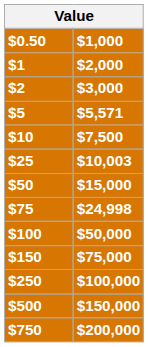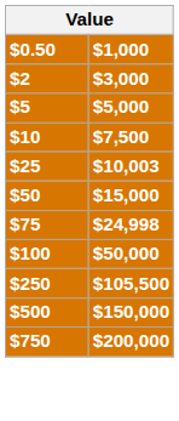 <table class="wikitable" style="color:#fff;">
 <tr>
 <th colspan="2" style="color:#000;"><strong>Value</strong></th>
 </tr>
 <tr style="background:#d77600;">
 <td style="width:65px; "><strong>$0.50</strong></td>
 <td><strong>$1,000</strong></td>
 </tr>
 <tr style="background:#d77600;">
-<td><strong>$1</strong></td>
-<td><strong>$2,000</strong></td>
-</tr>
-<tr style="background:#d77600;">
 <td><strong>$2</strong></td>
 <td><strong>$3,000</strong></td>
 </tr>
 <tr style="background:#d77600;">
 <td><strong>$5</strong></td>
-<td><strong>$5,571</strong></td>
+<td><strong>$5,000</strong></td>
 </tr>
 <tr style="background:#d77600;">
 <td><strong>$10</strong></td>
 <td><strong>$7,500</strong></td>
 </tr>
 <tr style="background:#d77600;">
 <td><strong>$25</strong></td>
 <td><strong>$10,003</strong></td>
 </tr>
 <tr style="background:#d77600;">
 <td><strong>$50</strong></td>
 <td><strong>$15,000</strong></td>
 </tr>
 <tr style="background:#d77600;">
 <td><strong>$75</strong></td>
 <td><strong>$24,998</strong></td>
 </tr>
 <tr style="background:#d77600;">
 <td><strong>$100</strong></td>
 <td><strong>$50,000</strong></td>
 </tr>
 <tr style="background:#d77600;">
-<td><strong>$150</strong></td>
-<td><strong>$75,000</strong></td>
-</tr>
-<tr style="background:#d77600;">
 <td><strong>$250</strong></td>
-<td><strong>$100,000</strong></td>
+<td><strong>$105,500</strong></td>
 </tr>
 <tr style="background:#d77600;">
 <td><strong>$500</strong></td>
 <td><strong>$150,000</strong></td>
 </tr>
 <tr style="background:#d77600;">
 <td><strong>$750</strong></td>
 <td><strong>$200,000</strong></td>
 </tr>
 </table>
